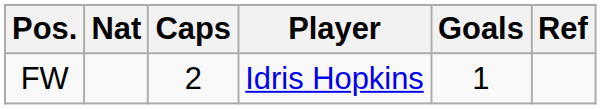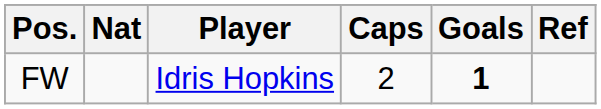 <table class="wikitable"  style="text-align:center; border:1px #aaa solid;">
 <tr>
 <th>Pos.</th>
 <th>Nat</th>
+<th>Player</th>
 <th>Caps</th>
-<th>Player</th>
 <th>Goals</th>
 <th>Ref</th>
 </tr>
 <tr>
 <td>FW</td>
 <td></td>
+<td style="text-align:left;"><a href='#'>Idris Hopkins</a></td>
 <td>2</td>
-<td style="text-align:left;"><a href='#'>Idris Hopkins</a></td>
-<td>1</td>
+<td><strong>1</strong></td>
 <td></td>
 </tr>
 </table>
